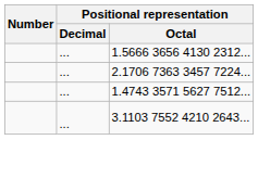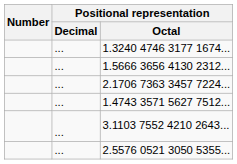 <table class="wikitable">
 <tr>
 <th rowspan=2>Number</th>
 <th colspan=2>Positional representation</th>
 </tr>
 <tr>
 <th>Decimal</th>
 <th>Octal</th>
+</tr>
+<tr>
+<td><a href='#'></a> </td>
+<td>...</td>
+<td>1.3240 4746 3177 1674...</td>
 </tr>
 <tr>
 <td><a href='#'></a> </td>
 <td>...</td>
 <td>1.5666 3656 4130 2312...</td>
 </tr>
 <tr>
 <td><a href='#'></a> </td>
 <td>...</td>
 <td>2.1706 7363 3457 7224...</td>
 </tr>
 <tr>
 <td> </td>
 <td>...</td>
 <td>1.4743 3571 5627 7512...</td>
 </tr>
 <tr>
 <td> </td>
 <td><br>...</td>
 <td>3.1103 7552 4210 2643...</td>
 </tr>
+<tr>
+<td> </td>
+<td>...</td>
+<td>2.5576 0521 3050 5355...</td>
+</tr>
 </table>
